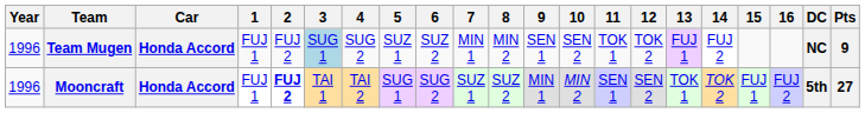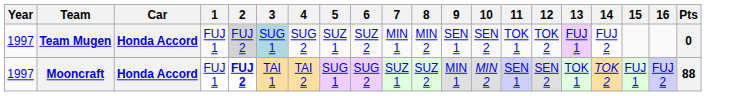 <table class="wikitable" style="text-align:center; font-size:80%">
 <tr>
 <th>Year</th>
 <th>Team</th>
 <th>Car</th>
 <th>1</th>
 <th>2</th>
 <th>3</th>
 <th>4</th>
 <th>5</th>
 <th>6</th>
 <th>7</th>
 <th>8</th>
 <th>9</th>
 <th>10</th>
 <th>11</th>
 <th>12</th>
 <th>13</th>
 <th>14</th>
 <th>15</th>
 <th>16</th>
-<th>DC</th>
 <th>Pts</th>
 </tr>
 <tr>
-<td><a href='#'>1996</a></td>
+<td><a href='#'>1997</a></td>
 <th><a href='#'>Team Mugen</a></th>
 <th><a href='#'>Honda Accord</a></th>
 <td><a href='#'>FUJ<br>1</a></td>
-<td><a href='#'>FUJ<br>2</a></td>
+<td style="background: lightgrey;"><a href='#'>FUJ<br>2</a></td>
 <td style="background: lightblue;"><a href='#'>SUG<br>1</a></td>
 <td><a href='#'>SUG<br>2</a></td>
 <td><a href='#'>SUZ<br>1</a></td>
 <td><a href='#'>SUZ<br>2</a></td>
 <td><a href='#'>MIN<br>1</a></td>
 <td><a href='#'>MIN<br>2</a></td>
 <td><a href='#'>SEN<br>1</a></td>
 <td><a href='#'>SEN<br>2</a></td>
 <td><a href='#'>TOK<br>1</a></td>
 <td><a href='#'>TOK<br>2</a></td>
 <td bgcolor="#EFCFFF"><a href='#'>FUJ<br>1</a><br></td>
 <td bgcolor="#FFFFFF"><a href='#'>FUJ<br>2</a><br></td>
 <td></td>
 <td></td>
-<th>NC</th>
-<th>9</th>
+<th>0</th>
 </tr>
 <tr>
-<td><a href='#'>1996</a></td>
+<td><a href='#'>1997</a></td>
 <th><a href='#'>Mooncraft</a></th>
 <th><a href='#'>Honda Accord</a></th>
 <td bgcolor="#FFFFFF"><a href='#'>FUJ<br>1</a><br></td>
 <td bgcolor="#FFFFFF"><strong><a href='#'>FUJ<br>2</a></strong><br></td>
 <td bgcolor="#FFDF9F"><a href='#'>TAI<br>1</a><br></td>
 <td bgcolor="#FFDF9F"><a href='#'>TAI<br>2</a><br></td>
 <td bgcolor="#EFCFFF"><a href='#'>SUG<br>1</a><br></td>
 <td bgcolor="#EFCFFF"><a href='#'>SUG<br>2</a><br></td>
 <td bgcolor="#DFFFDF"><a href='#'>SUZ<br>1</a><br></td>
 <td bgcolor="#DFFFDF"><a href='#'>SUZ<br>2</a><br></td>
 <td bgcolor="#DFDFDF"><a href='#'>MIN<br>1</a><br></td>
 <td bgcolor="#DFDFDF"><em><a href='#'>MIN<br>2</a></em><br></td>
 <td bgcolor="#CFCFFF"><a href='#'>SEN<br>1</a><br></td>
 <td bgcolor="#DFDFDF"><a href='#'>SEN<br>2</a><br></td>
 <td bgcolor="#DFFFDF"><a href='#'>TOK<br>1</a><br></td>
 <td bgcolor="#FFDF9F"><em><a href='#'>TOK<br>2</a></em><br></td>
 <td bgcolor="#DFFFDF"><a href='#'>FUJ<br>1</a><br></td>
 <td bgcolor="#CFCFFF"><a href='#'>FUJ<br>2</a><br></td>
-<th>5th</th>
-<th>27</th>
+<th>88</th>
 </tr>
 </table>
